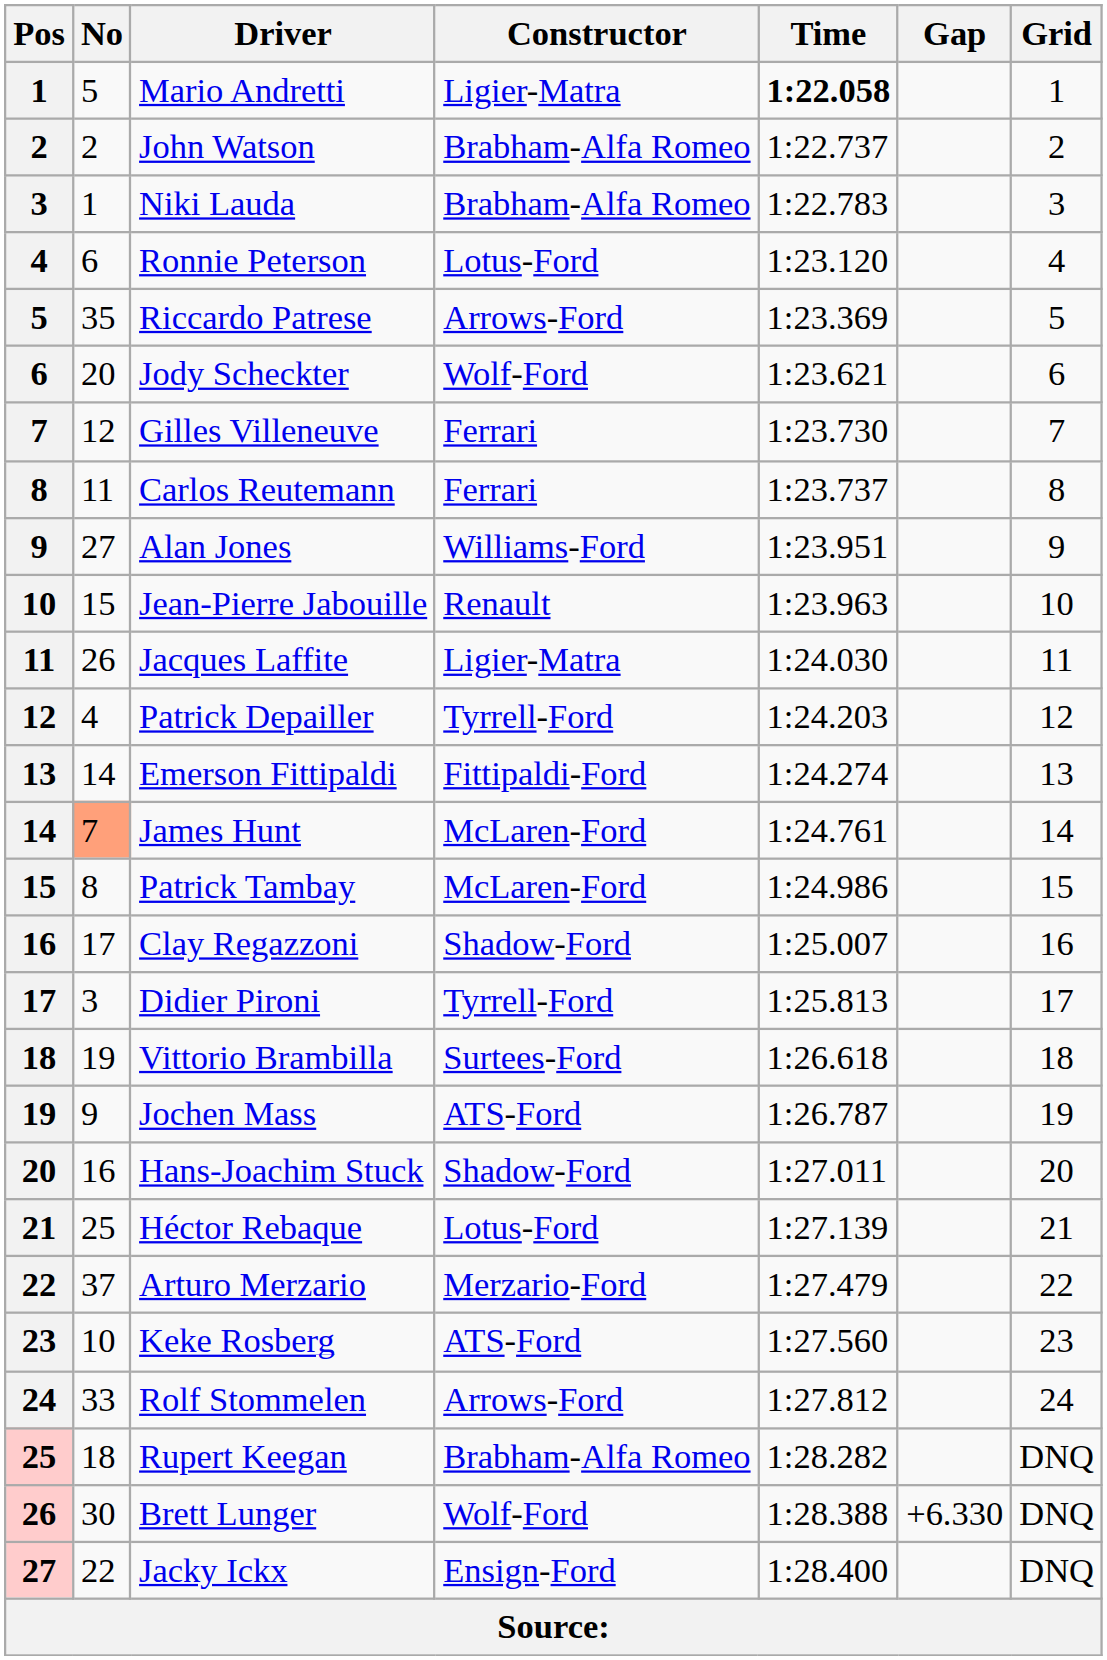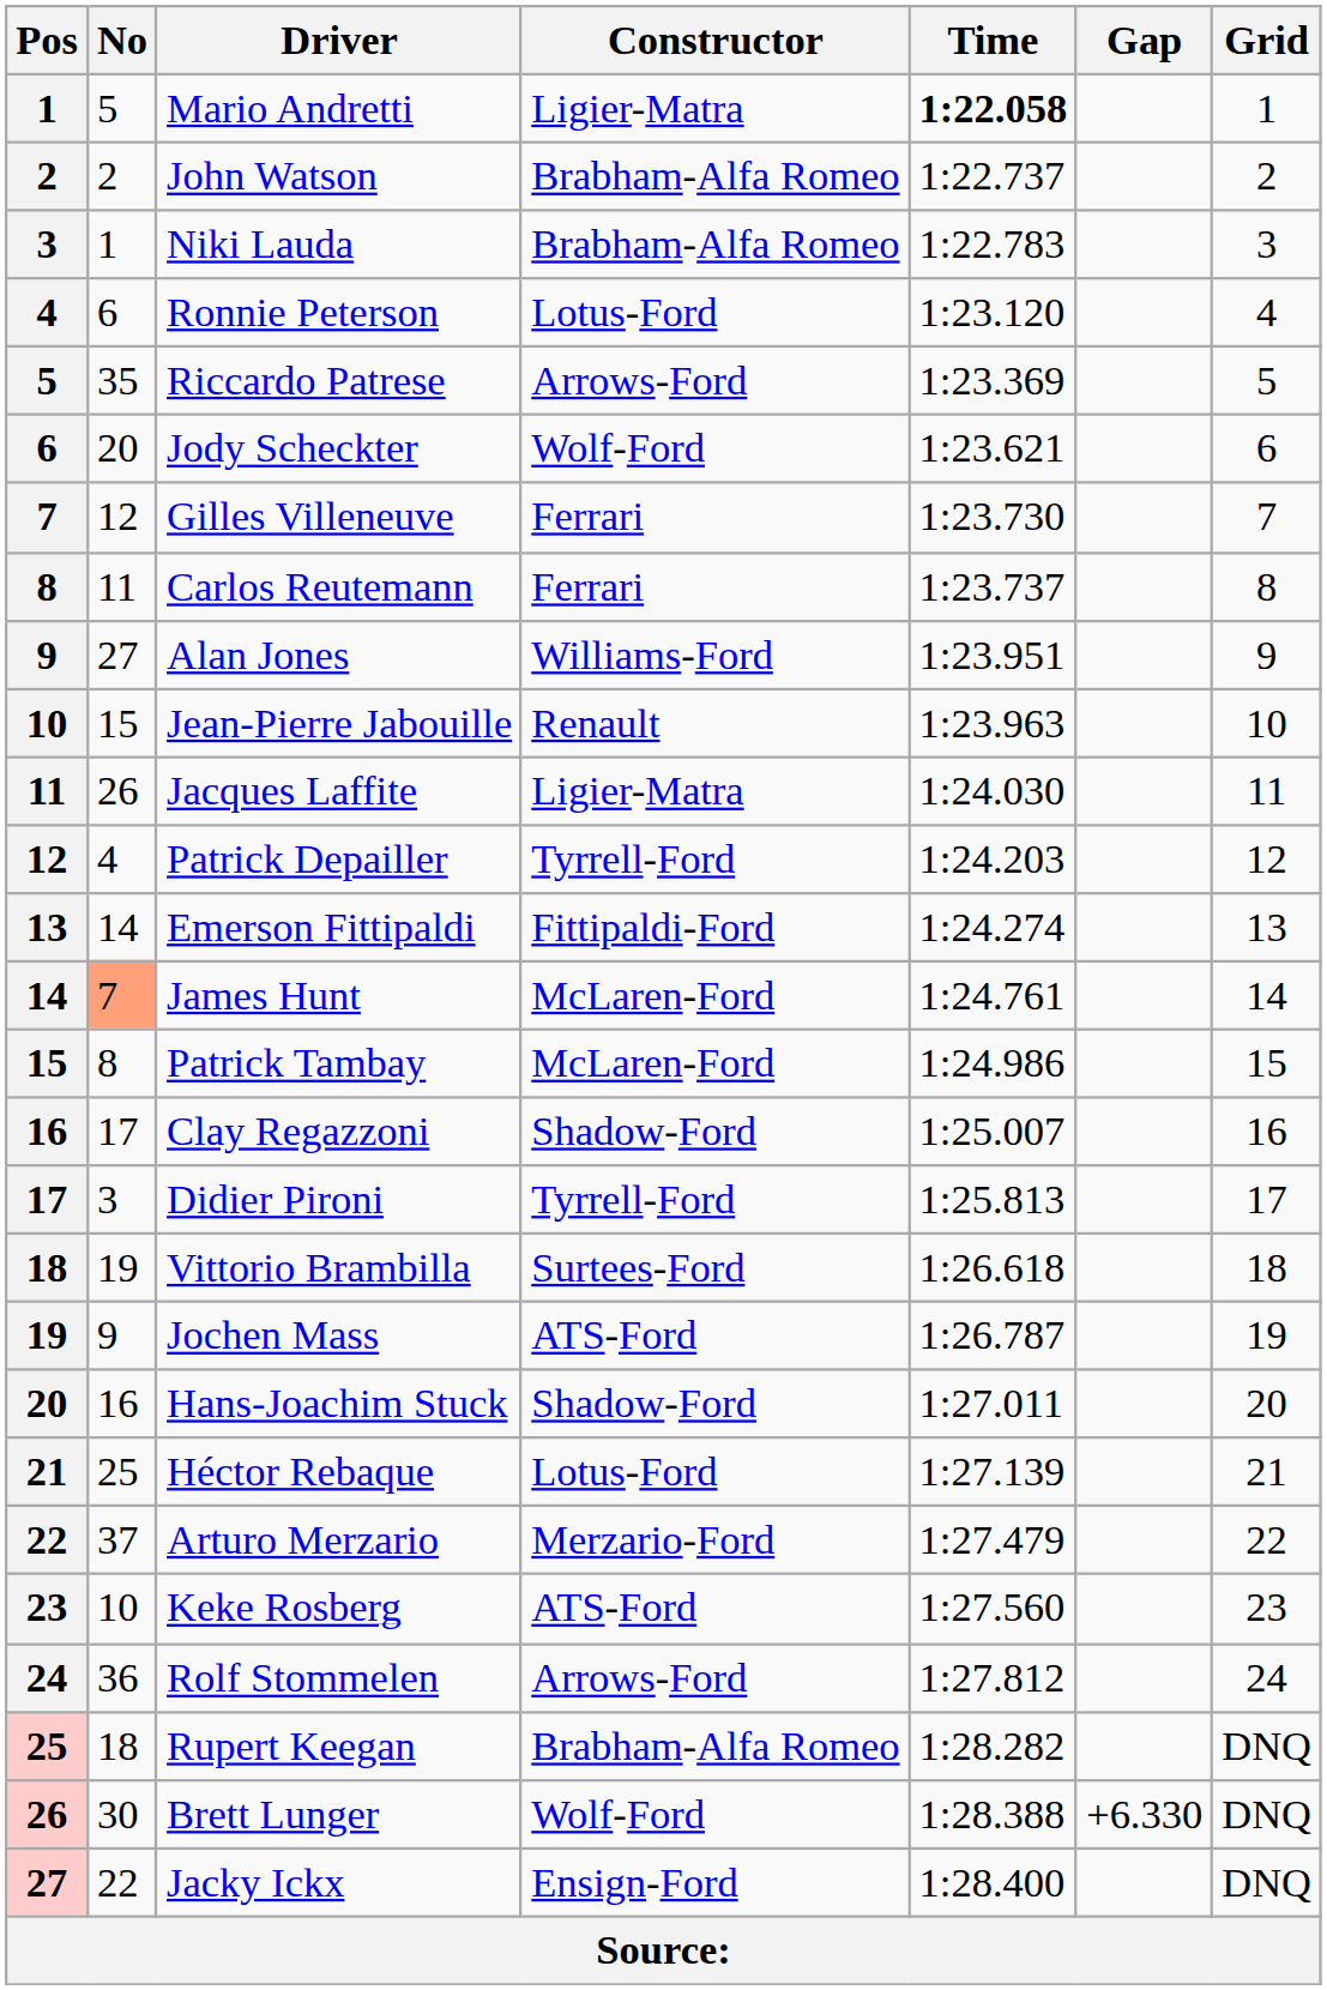 <table class="wikitable sortable" style="font-size: 95%;">
 <tr>
 <th>Pos</th>
 <th>No</th>
 <th>Driver</th>
 <th>Constructor</th>
 <th>Time</th>
 <th>Gap</th>
 <th>Grid</th>
 </tr>
 <tr>
 <th>1</th>
 <td>5</td>
 <td> <a href='#'>Mario Andretti</a></td>
 <td><a href='#'>Ligier</a>-<a href='#'>Matra</a></td>
 <td><strong>1:22.058</strong></td>
 <td></td>
 <td align="center">1</td>
 </tr>
 <tr>
 <th>2</th>
 <td>2</td>
 <td> <a href='#'>John Watson</a></td>
 <td><a href='#'>Brabham</a>-<a href='#'>Alfa Romeo</a></td>
 <td>1:22.737</td>
 <td></td>
 <td align="center">2</td>
 </tr>
 <tr>
 <th>3</th>
 <td>1</td>
 <td> <a href='#'>Niki Lauda</a></td>
 <td><a href='#'>Brabham</a>-<a href='#'>Alfa Romeo</a></td>
 <td>1:22.783</td>
 <td></td>
 <td align="center">3</td>
 </tr>
 <tr>
 <th>4</th>
 <td>6</td>
 <td> <a href='#'>Ronnie Peterson</a></td>
 <td><a href='#'>Lotus</a>-<a href='#'>Ford</a></td>
 <td>1:23.120</td>
 <td></td>
 <td align="center">4</td>
 </tr>
 <tr>
 <th>5</th>
 <td>35</td>
 <td> <a href='#'>Riccardo Patrese</a></td>
 <td><a href='#'>Arrows</a>-<a href='#'>Ford</a></td>
 <td>1:23.369</td>
 <td></td>
 <td align="center">5</td>
 </tr>
 <tr>
 <th>6</th>
 <td>20</td>
 <td> <a href='#'>Jody Scheckter</a></td>
 <td><a href='#'>Wolf</a>-<a href='#'>Ford</a></td>
 <td>1:23.621</td>
 <td></td>
 <td align="center">6</td>
 </tr>
 <tr>
 <th>7</th>
 <td>12</td>
 <td> <a href='#'>Gilles Villeneuve</a></td>
 <td><a href='#'>Ferrari</a></td>
 <td>1:23.730</td>
 <td></td>
 <td align="center">7</td>
 </tr>
 <tr>
 <th>8</th>
 <td>11</td>
 <td> <a href='#'>Carlos Reutemann</a></td>
 <td><a href='#'>Ferrari</a></td>
 <td>1:23.737</td>
 <td></td>
 <td align="center">8</td>
 </tr>
 <tr>
 <th>9</th>
 <td>27</td>
 <td> <a href='#'>Alan Jones</a></td>
 <td><a href='#'>Williams</a>-<a href='#'>Ford</a></td>
 <td>1:23.951</td>
 <td></td>
 <td align="center">9</td>
 </tr>
 <tr>
 <th>10</th>
 <td>15</td>
 <td> <a href='#'>Jean-Pierre Jabouille</a></td>
 <td><a href='#'>Renault</a></td>
 <td>1:23.963</td>
 <td></td>
 <td align="center">10</td>
 </tr>
 <tr>
 <th>11</th>
 <td>26</td>
 <td> <a href='#'>Jacques Laffite</a></td>
 <td><a href='#'>Ligier</a>-<a href='#'>Matra</a></td>
 <td>1:24.030</td>
 <td></td>
 <td align="center">11</td>
 </tr>
 <tr>
 <th>12</th>
 <td>4</td>
 <td> <a href='#'>Patrick Depailler</a></td>
 <td><a href='#'>Tyrrell</a>-<a href='#'>Ford</a></td>
 <td>1:24.203</td>
 <td></td>
 <td align="center">12</td>
 </tr>
 <tr>
 <th>13</th>
 <td>14</td>
 <td> <a href='#'>Emerson Fittipaldi</a></td>
 <td><a href='#'>Fittipaldi</a>-<a href='#'>Ford</a></td>
 <td>1:24.274</td>
 <td></td>
 <td align="center">13</td>
 </tr>
 <tr>
 <th>14</th>
 <td style="background: lightsalmon;">7</td>
 <td> <a href='#'>James Hunt</a></td>
 <td><a href='#'>McLaren</a>-<a href='#'>Ford</a></td>
 <td>1:24.761</td>
 <td></td>
 <td align="center">14</td>
 </tr>
 <tr>
 <th>15</th>
 <td>8</td>
 <td> <a href='#'>Patrick Tambay</a></td>
 <td><a href='#'>McLaren</a>-<a href='#'>Ford</a></td>
 <td>1:24.986</td>
 <td></td>
 <td align="center">15</td>
 </tr>
 <tr>
 <th>16</th>
 <td>17</td>
 <td> <a href='#'>Clay Regazzoni</a></td>
 <td><a href='#'>Shadow</a>-<a href='#'>Ford</a></td>
 <td>1:25.007</td>
 <td></td>
 <td align="center">16</td>
 </tr>
 <tr>
 <th>17</th>
 <td>3</td>
 <td> <a href='#'>Didier Pironi</a></td>
 <td><a href='#'>Tyrrell</a>-<a href='#'>Ford</a></td>
 <td>1:25.813</td>
 <td></td>
 <td align="center">17</td>
 </tr>
 <tr>
 <th>18</th>
 <td>19</td>
 <td> <a href='#'>Vittorio Brambilla</a></td>
 <td><a href='#'>Surtees</a>-<a href='#'>Ford</a></td>
 <td>1:26.618</td>
 <td></td>
 <td align="center">18</td>
 </tr>
 <tr>
 <th>19</th>
 <td>9</td>
 <td> <a href='#'>Jochen Mass</a></td>
 <td><a href='#'>ATS</a>-<a href='#'>Ford</a></td>
 <td>1:26.787</td>
 <td></td>
 <td align="center">19</td>
 </tr>
 <tr>
 <th>20</th>
 <td>16</td>
 <td> <a href='#'>Hans-Joachim Stuck</a></td>
 <td><a href='#'>Shadow</a>-<a href='#'>Ford</a></td>
 <td>1:27.011</td>
 <td></td>
 <td align="center">20</td>
 </tr>
 <tr>
 <th>21</th>
 <td>25</td>
 <td> <a href='#'>Héctor Rebaque</a></td>
 <td><a href='#'>Lotus</a>-<a href='#'>Ford</a></td>
 <td>1:27.139</td>
 <td></td>
 <td align="center">21</td>
 </tr>
 <tr>
 <th>22</th>
 <td>37</td>
 <td> <a href='#'>Arturo Merzario</a></td>
 <td><a href='#'>Merzario</a>-<a href='#'>Ford</a></td>
 <td>1:27.479</td>
 <td></td>
 <td align="center">22</td>
 </tr>
 <tr>
 <th>23</th>
 <td>10</td>
 <td> <a href='#'>Keke Rosberg</a></td>
 <td><a href='#'>ATS</a>-<a href='#'>Ford</a></td>
 <td>1:27.560</td>
 <td></td>
 <td align="center">23</td>
 </tr>
 <tr>
 <th>24</th>
-<td>33</td>
+<td>36</td>
 <td> <a href='#'>Rolf Stommelen</a></td>
 <td><a href='#'>Arrows</a>-<a href='#'>Ford</a></td>
 <td>1:27.812</td>
 <td></td>
 <td align="center">24</td>
 </tr>
 <tr>
 <th style="background:#ffcccc;">25</th>
 <td>18</td>
 <td> <a href='#'>Rupert Keegan</a></td>
 <td><a href='#'>Brabham</a>-<a href='#'>Alfa Romeo</a></td>
 <td>1:28.282</td>
 <td></td>
 <td align="center">DNQ</td>
 </tr>
 <tr>
 <th style="background:#ffcccc;">26</th>
 <td>30</td>
 <td> <a href='#'>Brett Lunger</a></td>
 <td><a href='#'>Wolf</a>-<a href='#'>Ford</a></td>
 <td>1:28.388</td>
 <td>+6.330</td>
 <td align="center">DNQ</td>
 </tr>
 <tr>
 <th style="background:#ffcccc;">27</th>
 <td>22</td>
 <td> <a href='#'>Jacky Ickx</a></td>
 <td><a href='#'>Ensign</a>-<a href='#'>Ford</a></td>
 <td>1:28.400</td>
 <td></td>
 <td align="center">DNQ</td>
 </tr>
 <tr>
 <th colspan="7">Source:</th>
 </tr>
 </table>
